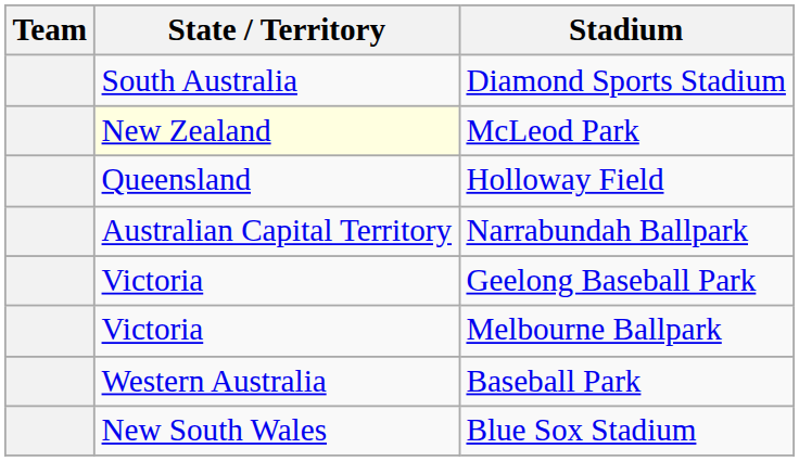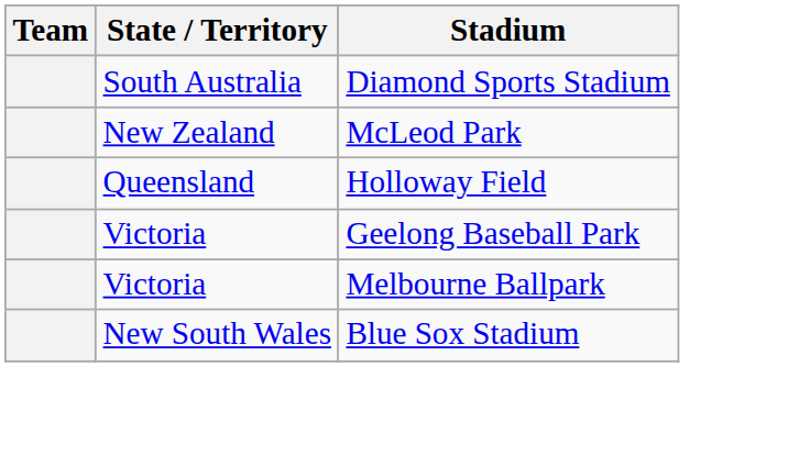 <table class="wikitable sortable plainrowheaders" style="font-size:100%;">
 <tr>
 <th scope="col">Team</th>
 <th scope="col">State / Territory</th>
 <th scope="col">Stadium</th>
 </tr>
 <tr>
 <th scope="row"></th>
 <td><a href='#'>South Australia</a></td>
 <td><a href='#'>Diamond Sports Stadium</a></td>
 </tr>
 <tr>
 <th scope="row"></th>
-<td style="background: lightyellow;"><a href='#'>New Zealand</a></td>
+<td><a href='#'>New Zealand</a></td>
 <td><a href='#'>McLeod Park</a></td>
 </tr>
 <tr>
 <th scope="row"></th>
 <td><a href='#'>Queensland</a></td>
 <td><a href='#'>Holloway Field</a></td>
-</tr>
-<tr>
-<th scope="row"></th>
-<td><a href='#'>Australian Capital Territory</a></td>
-<td><a href='#'>Narrabundah Ballpark</a></td>
 </tr>
 <tr>
 <th scope="row"></th>
 <td><a href='#'>Victoria</a></td>
 <td><a href='#'>Geelong Baseball Park</a></td>
 </tr>
 <tr>
 <th scope="row"></th>
 <td><a href='#'>Victoria</a></td>
 <td><a href='#'>Melbourne Ballpark</a></td>
 </tr>
 <tr>
 <th scope="row"></th>
-<td><a href='#'>Western Australia</a></td>
-<td><a href='#'>Baseball Park</a></td>
-</tr>
-<tr>
-<th scope="row"></th>
 <td><a href='#'>New South Wales</a></td>
 <td><a href='#'>Blue Sox Stadium</a></td>
 </tr>
 </table>
